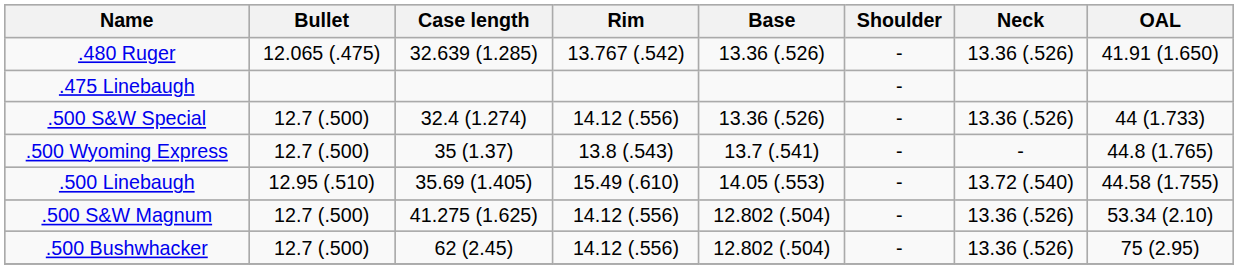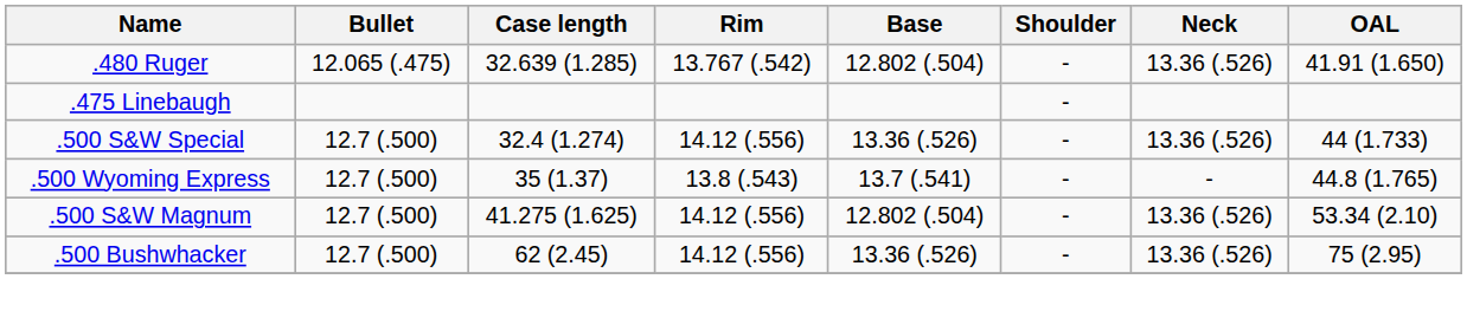 <table class=wikitable style="font-size: 9pt; width:750px; text-align:center">
 <tr>
 <th>Name</th>
 <th>Bullet</th>
 <th>Case length</th>
 <th>Rim</th>
 <th>Base</th>
 <th>Shoulder</th>
 <th>Neck</th>
 <th>OAL</th>
 </tr>
 <tr>
 <td><a href='#'>.480 Ruger</a></td>
 <td>12.065 (.475)</td>
 <td>32.639 (1.285)</td>
 <td>13.767 (.542)</td>
-<td>13.36 (.526)</td>
+<td>12.802 (.504)</td>
 <td>-</td>
 <td>13.36 (.526)</td>
 <td>41.91 (1.650)</td>
 </tr>
 <tr>
 <td><a href='#'>.475 Linebaugh</a></td>
 <td></td>
 <td></td>
 <td></td>
 <td></td>
 <td>-</td>
 <td></td>
 <td></td>
 </tr>
 <tr>
 <td><a href='#'>.500 S&W Special</a></td>
 <td>12.7 (.500)</td>
 <td>32.4 (1.274)</td>
 <td>14.12 (.556)</td>
 <td>13.36 (.526)</td>
 <td>-</td>
 <td>13.36 (.526)</td>
 <td>44 (1.733)</td>
 </tr>
 <tr>
 <td><a href='#'>.500 Wyoming Express</a></td>
 <td>12.7 (.500)</td>
 <td>35 (1.37)</td>
 <td>13.8 (.543)</td>
 <td>13.7 (.541)</td>
 <td>-</td>
 <td>-</td>
 <td>44.8 (1.765)</td>
 </tr>
 <tr>
-<td><a href='#'>.500 Linebaugh</a></td>
-<td>12.95 (.510)</td>
-<td>35.69 (1.405)</td>
-<td>15.49 (.610)</td>
-<td>14.05 (.553)</td>
-<td>-</td>
-<td>13.72 (.540)</td>
-<td>44.58 (1.755)</td>
-</tr>
-<tr>
 <td><a href='#'>.500 S&W Magnum</a></td>
 <td>12.7 (.500)</td>
 <td>41.275 (1.625)</td>
 <td>14.12 (.556)</td>
 <td>12.802 (.504)</td>
 <td>-</td>
 <td>13.36 (.526)</td>
 <td>53.34 (2.10)</td>
 </tr>
 <tr>
 <td><a href='#'>.500 Bushwhacker</a></td>
 <td>12.7 (.500)</td>
 <td>62 (2.45)</td>
 <td>14.12 (.556)</td>
-<td>12.802 (.504)</td>
+<td>13.36 (.526)</td>
 <td>-</td>
 <td>13.36 (.526)</td>
 <td>75 (2.95)</td>
 </tr>
 <tr>
 </tr>
 </table>
